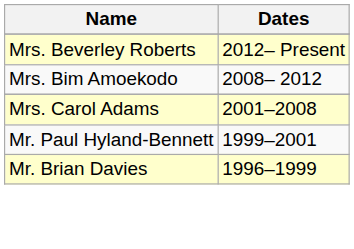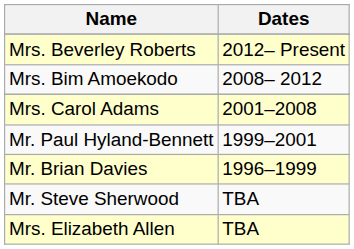 <table class="wikitable" border="1">
 <tr>
 <th>Name</th>
 <th>Dates</th>
 </tr>
 <tr>
 </tr>
 <tr style="background:#ffc;">
 </tr>
 <tr>
 </tr>
 <tr style="background:#ffc;">
 <td>Mrs. Beverley Roberts</td>
 <td>2012– Present</td>
 </tr>
 <tr>
 <td>Mrs. Bim Amoekodo</td>
 <td>2008– 2012</td>
 </tr>
 <tr>
 </tr>
 <tr style="background:#ffc;">
 <td>Mrs. Carol Adams</td>
 <td>2001–2008</td>
 </tr>
 <tr>
 <td>Mr. Paul Hyland-Bennett</td>
 <td>1999–2001</td>
 </tr>
 <tr style="background:#ffc;">
 <td>Mr. Brian Davies</td>
 <td>1996–1999</td>
 </tr>
+<tr>
+<td>Mr. Steve Sherwood</td>
+<td>TBA</td>
+</tr>
+<tr style="background:#ffc;">
+<td>Mrs. Elizabeth Allen</td>
+<td>TBA</td>
+</tr>
 </table>
